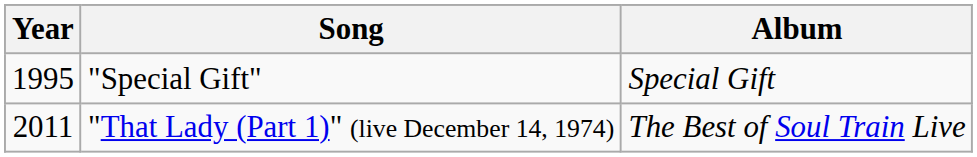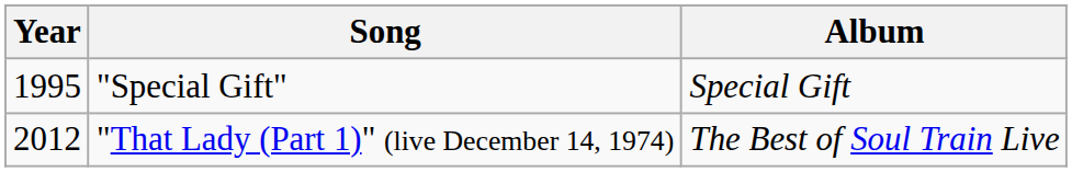 <table class="wikitable" style="text-align:center;">
 <tr>
 <th>Year</th>
 <th>Song</th>
 <th>Album</th>
 </tr>
 <tr>
 <td>1995</td>
 <td align="left">"Special Gift"</td>
 <td align="left"><em>Special Gift</em></td>
 </tr>
 <tr>
-<td>2011</td>
+<td>2012</td>
 <td align="left">"<a href='#'>That Lady (Part 1)</a>" <small>(live December 14, 1974)</small></td>
 <td align="left"><em>The Best of <a href='#'>Soul Train</a> Live</em></td>
 </tr>
 </table>
